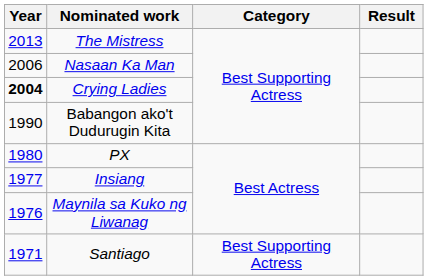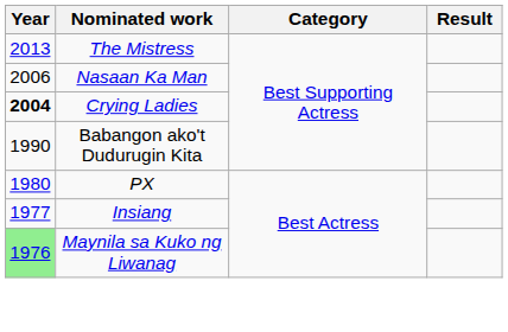 <table width="70%" class="wikitable sortable">
 <tr>
 <th width="10%">Year</th>
 <th width="35%">Nominated work</th>
 <th width="40%">Category</th>
 <th width="15%">Result</th>
 </tr>
 <tr>
 <td align="center"><a href='#'>2013</a></td>
 <td align="center"><em><a href='#'>The Mistress</a></em></td>
 <td align="center" rowspan="4"><a href='#'>Best Supporting Actress</a></td>
 <td></td>
 </tr>
 <tr>
 <td align="center">2006</td>
 <td align="center"><em><a href='#'>Nasaan Ka Man</a></em></td>
 <td></td>
 </tr>
 <tr>
 <td align="center"><strong>2004</strong></td>
 <td align="center"><em><a href='#'>Crying Ladies</a></em></td>
 <td></td>
 </tr>
 <tr>
 <td align="center">1990</td>
 <td align="center">Babangon ako't Dudurugin Kita</td>
 <td></td>
 </tr>
 <tr>
 <td align="center"><a href='#'>1980</a></td>
 <td align="center"><em>PX</em></td>
 <td align="center" rowspan = 3><a href='#'>Best Actress</a></td>
 <td></td>
 </tr>
 <tr>
 <td align="center"><a href='#'>1977</a></td>
 <td align="center"><em><a href='#'>Insiang</a></em></td>
 <td></td>
 </tr>
 <tr>
-<td align="center"><a href='#'>1976</a></td>
+<td align="center" style="background: lightgreen;"><a href='#'>1976</a></td>
 <td align="center"><em><a href='#'>Maynila sa Kuko ng Liwanag</a></em></td>
 <td></td>
 </tr>
-<tr>
-<td align="center"><a href='#'>1971</a></td>
-<td align="center"><em>Santiago</em></td>
-<td align="center"><a href='#'>Best Supporting Actress</a></td>
-<td></td>
-</tr>
 </table>
